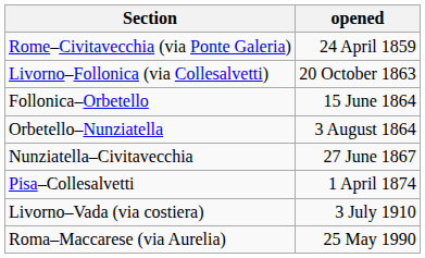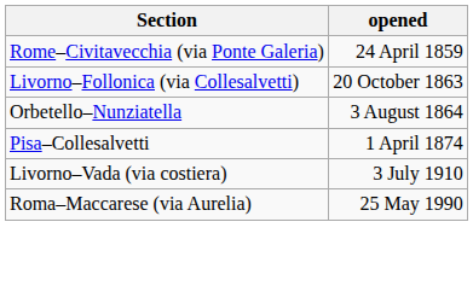 <table class="wikitable" style="float:right">
 <tr>
 </tr>
 <tr style="background:#efefef;">
 <th>Section</th>
 <th>opened</th>
 </tr>
 <tr>
 </tr>
 <tr>
 <td align="left"><a href='#'>Rome</a>–<a href='#'>Civitavecchia</a> (via <a href='#'>Ponte Galeria</a>)</td>
 <td align="right">24 April 1859</td>
 </tr>
 <tr>
 <td align="left"><a href='#'>Livorno</a>–<a href='#'>Follonica</a> (via <a href='#'>Collesalvetti</a>)</td>
 <td align="right">20 October 1863</td>
 </tr>
 <tr>
-<td align="left">Follonica–<a href='#'>Orbetello</a></td>
-<td align="right">15 June 1864</td>
-</tr>
-<tr>
 <td align="left">Orbetello–<a href='#'>Nunziatella</a></td>
 <td align="right">3 August 1864</td>
-</tr>
-<tr>
-<td align="left">Nunziatella–Civitavecchia</td>
-<td align="right">27 June 1867</td>
 </tr>
 <tr>
 <td align="left"><a href='#'>Pisa</a>–Collesalvetti</td>
 <td align="right">1 April 1874</td>
 </tr>
 <tr>
 <td align="left">Livorno–Vada (via costiera)</td>
 <td align="right">3 July 1910</td>
 </tr>
 <tr>
 <td align="left">Roma–Maccarese (via Aurelia)</td>
 <td align="right">25 May 1990</td>
 </tr>
 </table>
